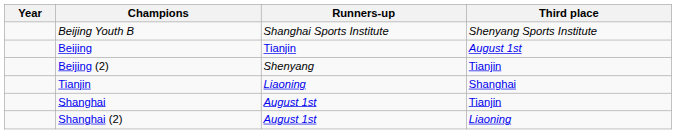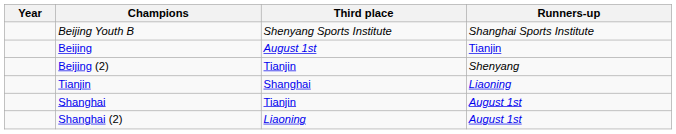 <table class="wikitable">
 <tr>
 <th style="width:5%;">Year</th>
 <th style="width:20%;">Champions</th>
+<th style="width:20%;">Third place</th>
 <th style="width:20%;">Runners-up</th>
-<th style="width:20%;">Third place</th>
 </tr>
 <tr>
 <td></td>
 <td><em>Beijing Youth B</em></td>
+<td><em>Shenyang Sports Institute</em></td>
 <td><em>Shanghai Sports Institute</em></td>
-<td><em>Shenyang Sports Institute</em></td>
 </tr>
 <tr>
 <td></td>
 <td><a href='#'>Beijing</a></td>
+<td><em><a href='#'>August 1st</a></em></td>
+<td><a href='#'>Tianjin</a></td>
+</tr>
+<tr>
+<td></td>
+<td><a href='#'>Beijing</a> (2)</td>
+<td><a href='#'>Tianjin</a></td>
+<td><em>Shenyang</em></td>
+</tr>
+<tr>
+<td></td>
+<td><a href='#'>Tianjin</a></td>
+<td><a href='#'>Shanghai</a></td>
+<td><em><a href='#'>Liaoning</a></em></td>
+</tr>
+<tr>
+<td></td>
+<td><a href='#'>Shanghai</a></td>
 <td><a href='#'>Tianjin</a></td>
 <td><em><a href='#'>August 1st</a></em></td>
 </tr>
 <tr>
 <td></td>
-<td><a href='#'>Beijing</a> (2)</td>
-<td><em>Shenyang</em></td>
-<td><a href='#'>Tianjin</a></td>
-</tr>
-<tr>
-<td></td>
-<td><a href='#'>Tianjin</a></td>
+<td><a href='#'>Shanghai</a> (2)</td>
 <td><em><a href='#'>Liaoning</a></em></td>
-<td><a href='#'>Shanghai</a></td>
-</tr>
-<tr>
-<td></td>
-<td><a href='#'>Shanghai</a></td>
 <td><em><a href='#'>August 1st</a></em></td>
-<td><a href='#'>Tianjin</a></td>
-</tr>
-<tr>
-<td></td>
-<td><a href='#'>Shanghai</a> (2)</td>
-<td><em><a href='#'>August 1st</a></em></td>
-<td><em><a href='#'>Liaoning</a></em></td>
 </tr>
 </table>
